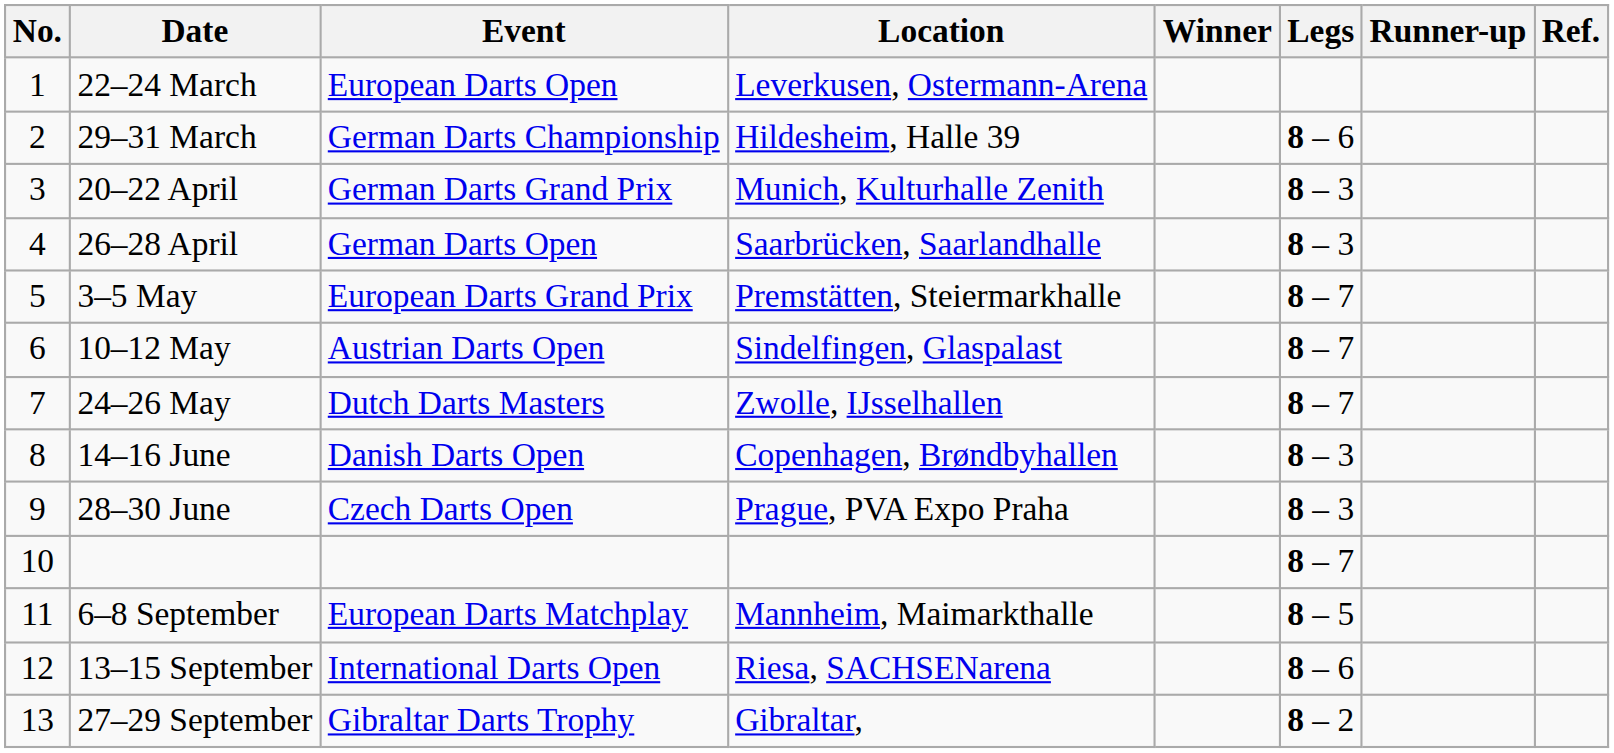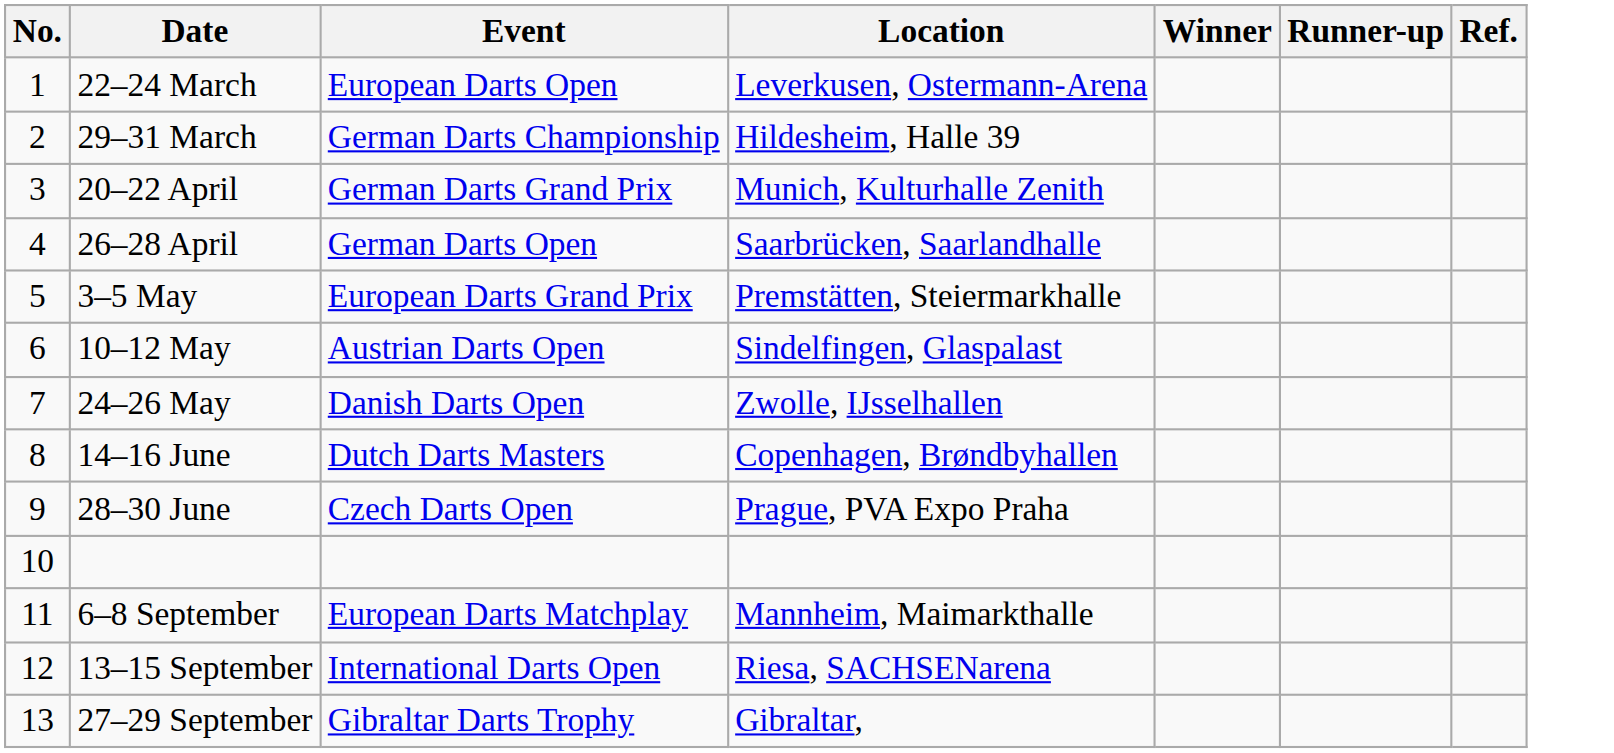 <table class="wikitable">
 <tr>
 <th>No.</th>
 <th>Date</th>
 <th>Event</th>
 <th>Location</th>
 <th>Winner</th>
-<th>Legs</th>
 <th>Runner-up</th>
 <th>Ref.</th>
 </tr>
 <tr>
 <td align=center>1</td>
 <td align=left>22–24 March</td>
 <td><a href='#'>European Darts Open</a></td>
 <td> <a href='#'>Leverkusen</a>, <a href='#'>Ostermann-Arena</a></td>
 <td align="right"></td>
 <td></td>
-<td></td>
 <td align="center"></td>
 </tr>
 <tr>
 <td align=center>2</td>
 <td align=left>29–31 March</td>
 <td><a href='#'>German Darts Championship</a></td>
 <td> <a href='#'>Hildesheim</a>, Halle 39</td>
 <td align="right"></td>
-<td align="center"><strong>8</strong> – 6</td>
 <td></td>
 <td align="center"></td>
 </tr>
 <tr>
 <td align=center>3</td>
 <td align=left>20–22 April</td>
 <td><a href='#'>German Darts Grand Prix</a></td>
 <td> <a href='#'>Munich</a>, <a href='#'>Kulturhalle Zenith</a></td>
 <td align="right"></td>
-<td align="center"><strong>8</strong> – 3</td>
 <td></td>
 <td align="center"></td>
 </tr>
 <tr>
 <td align=center>4</td>
 <td align=left>26–28 April</td>
 <td><a href='#'>German Darts Open</a></td>
 <td> <a href='#'>Saarbrücken</a>, <a href='#'>Saarlandhalle</a></td>
 <td align="right"></td>
-<td align="center"><strong>8</strong> – 3</td>
 <td></td>
 <td align="center"></td>
 </tr>
 <tr>
 <td align=center>5</td>
 <td align=left>3–5 May</td>
 <td><a href='#'>European Darts Grand Prix</a></td>
 <td> <a href='#'>Premstätten</a>, Steiermarkhalle</td>
 <td align="right"></td>
-<td align="center"><strong>8</strong> – 7</td>
 <td></td>
 <td align="center"></td>
 </tr>
 <tr>
 <td align=center>6</td>
 <td align=left>10–12 May</td>
 <td><a href='#'>Austrian Darts Open</a></td>
 <td> <a href='#'>Sindelfingen</a>, <a href='#'>Glaspalast</a></td>
 <td align="right"></td>
-<td align="center"><strong>8</strong> – 7</td>
 <td></td>
 <td align="center"></td>
 </tr>
 <tr>
 <td align=center>7</td>
 <td align=left>24–26 May</td>
-<td><a href='#'>Dutch Darts Masters</a></td>
+<td><a href='#'>Danish Darts Open</a></td>
 <td> <a href='#'>Zwolle</a>, <a href='#'>IJsselhallen</a></td>
 <td align="right"></td>
-<td align="center"><strong>8</strong> – 7</td>
 <td></td>
 <td align="center"></td>
 </tr>
 <tr>
 <td align=center>8</td>
 <td align=left>14–16 June</td>
-<td><a href='#'>Danish Darts Open</a></td>
+<td><a href='#'>Dutch Darts Masters</a></td>
 <td> <a href='#'>Copenhagen</a>, <a href='#'>Brøndbyhallen</a></td>
 <td align="right"></td>
-<td align="center"><strong>8</strong> – 3</td>
 <td></td>
 <td align="center"></td>
 </tr>
 <tr>
 <td align=center>9</td>
 <td align=left>28–30 June</td>
 <td><a href='#'>Czech Darts Open</a></td>
 <td> <a href='#'>Prague</a>, PVA Expo Praha</td>
 <td align="right"></td>
-<td align="center"><strong>8</strong> – 3</td>
 <td></td>
 <td align="center"></td>
 </tr>
 <tr>
 <td align=center>10</td>
 <td align=left></td>
 <td></td>
 <td></td>
 <td align="right"></td>
-<td align="center"><strong>8</strong> – 7</td>
 <td></td>
 <td align="center"></td>
 </tr>
 <tr>
 <td align=center>11</td>
 <td align=left>6–8 September</td>
 <td><a href='#'>European Darts Matchplay</a></td>
 <td> <a href='#'>Mannheim</a>, Maimarkthalle</td>
 <td align="right"></td>
-<td align="center"><strong>8</strong> – 5</td>
 <td></td>
 <td align="center"></td>
 </tr>
 <tr>
 <td align=center>12</td>
 <td align=left>13–15 September</td>
 <td><a href='#'>International Darts Open</a></td>
 <td> <a href='#'>Riesa</a>, <a href='#'>SACHSENarena</a></td>
 <td align="right"></td>
-<td align="center"><strong>8</strong> – 6</td>
 <td></td>
 <td align="center"></td>
 </tr>
 <tr>
 <td align=center>13</td>
 <td align=left>27–29 September</td>
 <td><a href='#'>Gibraltar Darts Trophy</a></td>
 <td> <a href='#'>Gibraltar</a>, </td>
 <td align="right"></td>
-<td align="center"><strong>8</strong> – 2</td>
 <td></td>
 <td align="center"></td>
 </tr>
 </table>
